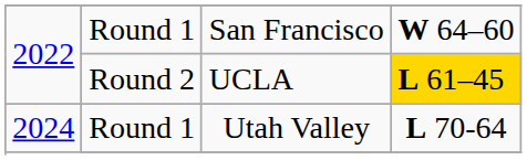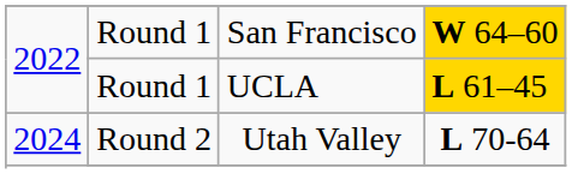 <table class="wikitable">
 <tr>
 </tr>
 <tr align="center">
 <td rowspan="2"><a href='#'>2022</a></td>
 <td>Round 1</td>
 <td>San Francisco</td>
-<td><strong>W</strong> 64–60</td>
+<td style="background: gold;"><strong>W</strong> 64–60</td>
 </tr>
 <tr>
-<td>Round 2</td>
+<td>Round 1</td>
 <td>UCLA</td>
 <td style="background: gold;"><strong> L</strong> 61–45</td>
 </tr>
 <tr align="center">
 <td rowspan="2"><a href='#'>2024</a></td>
-<td>Round 1</td>
+<td>Round 2</td>
 <td>Utah Valley</td>
 <td><strong>L</strong> 70-64</td>
 </tr>
 <tr>
 </tr>
 </table>
